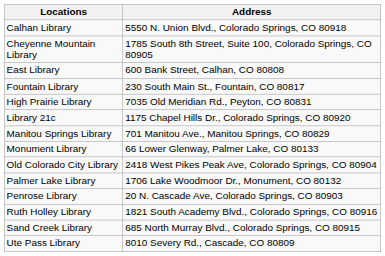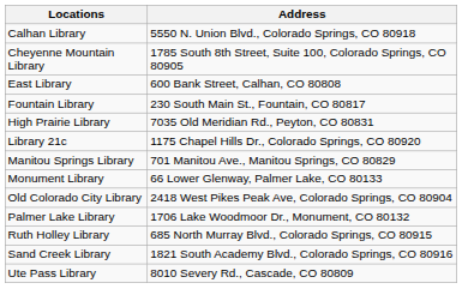 <table class="wikitable">
 <tr>
 <th>Locations</th>
 <th>Address</th>
 </tr>
 <tr>
 <td>Calhan Library</td>
 <td>5550 N. Union Blvd., Colorado Springs, CO 80918</td>
 </tr>
 <tr>
 <td>Cheyenne Mountain Library</td>
 <td>1785 South 8th Street, Suite 100, Colorado Springs, CO 80905</td>
 </tr>
 <tr>
 <td>East Library</td>
 <td>600 Bank Street, Calhan, CO 80808</td>
 </tr>
 <tr>
 <td>Fountain Library</td>
 <td>230 South Main St., Fountain, CO 80817</td>
 </tr>
 <tr>
 <td>High Prairie Library</td>
 <td>7035 Old Meridian Rd., Peyton, CO 80831</td>
 </tr>
 <tr>
 <td>Library 21c</td>
 <td>1175 Chapel Hills Dr., Colorado Springs, CO 80920</td>
 </tr>
 <tr>
 <td>Manitou Springs Library</td>
 <td>701 Manitou Ave., Manitou Springs, CO 80829</td>
 </tr>
 <tr>
 <td>Monument Library</td>
 <td>66 Lower Glenway, Palmer Lake, CO 80133</td>
 </tr>
 <tr>
 <td>Old Colorado City Library</td>
 <td>2418 West Pikes Peak Ave, Colorado Springs, CO 80904</td>
 </tr>
 <tr>
 <td>Palmer Lake Library</td>
 <td>1706 Lake Woodmoor Dr., Monument, CO 80132</td>
 </tr>
 <tr>
-<td>Penrose Library</td>
-<td>20 N. Cascade Ave, Colorado Springs, CO 80903</td>
-</tr>
-<tr>
 <td>Ruth Holley Library</td>
-<td>1821 South Academy Blvd., Colorado Springs, CO 80916</td>
+<td>685 North Murray Blvd., Colorado Springs, CO 80915</td>
 </tr>
 <tr>
 <td>Sand Creek Library</td>
-<td>685 North Murray Blvd., Colorado Springs, CO 80915</td>
+<td>1821 South Academy Blvd., Colorado Springs, CO 80916</td>
 </tr>
 <tr>
 <td>Ute Pass Library</td>
 <td>8010 Severy Rd., Cascade, CO 80809</td>
 </tr>
 </table>
